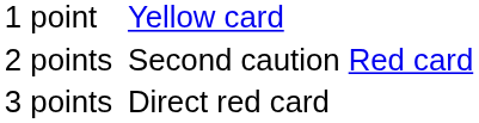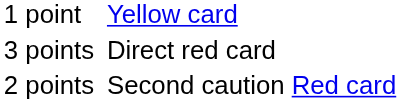 <table>
 <tr>
 <td>1 point</td>
 <td style="text-align:center;"></td>
 <td><a href='#'>Yellow card</a></td>
 </tr>
 <tr>
+<td>3 points</td>
+<td style="text-align:center;"></td>
+<td>Direct red card</td>
+</tr>
+<tr>
 <td>2 points</td>
 <td style="text-align:center;"><span></span><span></span></td>
 <td>Second caution <a href='#'>Red card</a></td>
 </tr>
-<tr>
-<td>3 points</td>
-<td style="text-align:center;"></td>
-<td>Direct red card</td>
-</tr>
 </table>
